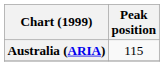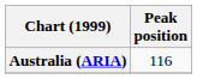 <table class="wikitable sortable plainrowheaders" style="text-align:center">
 <tr>
 <th scope="col">Chart (1999)</th>
 <th scope="col">Peak<br>position</th>
 </tr>
 <tr>
 <th scope="row">Australia (<a href='#'>ARIA</a>)</th>
-<td>115</td>
+<td>116</td>
 </tr>
 <tr>
 </tr>
 <tr>
 </tr>
 <tr>
 </tr>
 <tr>
 </tr>
 <tr>
 </tr>
 <tr>
 </tr>
 <tr>
 </tr>
 <tr>
 </tr>
 <tr>
 </tr>
 </table>
